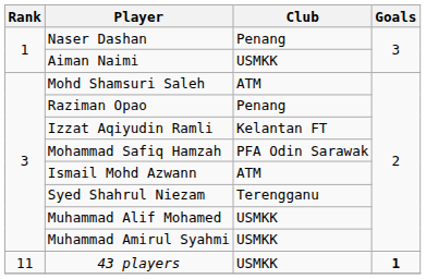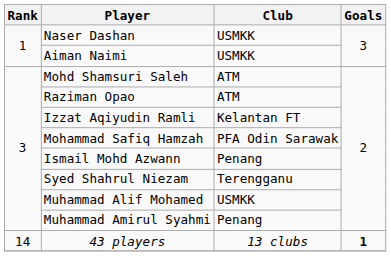 <table class="wikitable" style="text-align:center">
 <tr>
 <th>Rank</th>
 <th>Player</th>
 <th>Club</th>
 <th>Goals</th>
 </tr>
 <tr>
 <td rowspan=2>1</td>
 <td style="text-align:left;"> Naser Dashan</td>
-<td style="text-align:left;">Penang</td>
+<td style="text-align:left;">USMKK</td>
 <td rowspan=2>3</td>
 </tr>
 <tr>
 <td style="text-align:left;"> Aiman Naimi</td>
 <td style="text-align:left;">USMKK</td>
 </tr>
 <tr>
 <td rowspan=8>3</td>
 <td style="text-align:left;"> Mohd Shamsuri Saleh</td>
 <td style="text-align:left;">ATM</td>
 <td rowspan=8>2</td>
 </tr>
 <tr>
 <td style="text-align:left;"> Raziman Opao</td>
-<td style="text-align:left;">Penang</td>
+<td style="text-align:left;">ATM</td>
 </tr>
 <tr>
 <td style="text-align:left;"> Izzat Aqiyudin Ramli</td>
 <td style="text-align:left;">Kelantan FT</td>
 </tr>
 <tr>
 <td style="text-align:left;"> Mohammad Safiq Hamzah</td>
 <td style="text-align:left;">PFA Odin Sarawak</td>
 </tr>
 <tr>
 <td style="text-align:left;"> Ismail Mohd Azwann</td>
-<td style="text-align:left;">ATM</td>
+<td style="text-align:left;">Penang</td>
 </tr>
 <tr>
 <td style="text-align:left;"> Syed Shahrul Niezam</td>
 <td style="text-align:left;">Terengganu</td>
 </tr>
 <tr>
 <td style="text-align:left;"> Muhammad Alif Mohamed</td>
 <td style="text-align:left;">USMKK</td>
 </tr>
 <tr>
 <td style="text-align:left;"> Muhammad Amirul Syahmi</td>
-<td style="text-align:left;">USMKK</td>
+<td style="text-align:left;">Penang</td>
 </tr>
 <tr>
-<td>11</td>
+<td>14</td>
 <td style="text-align:middle;"><em>43 players</em></td>
-<td style="text-align:left;">USMKK</td>
+<td style="text-align:middle;"><em>13 clubs</em></td>
 <td><strong>1</strong></td>
 </tr>
 <tr>
 </tr>
 </table>
